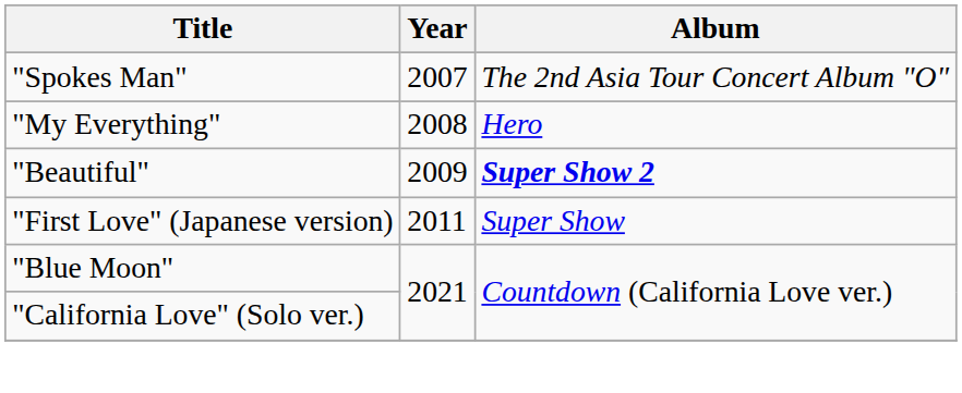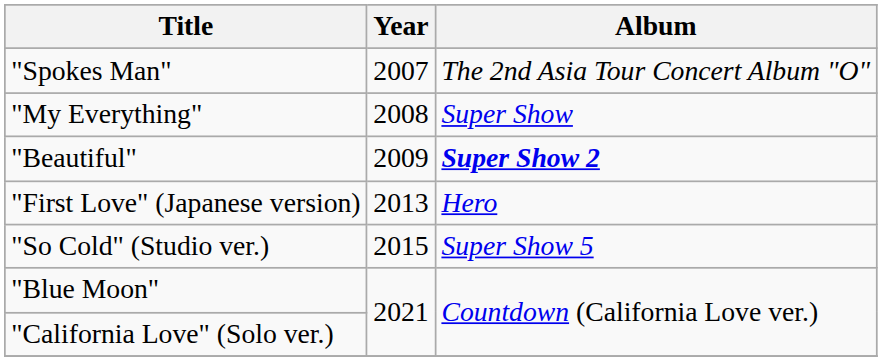 <table class="wikitable plainrowheaders">
 <tr>
 <th scope="col">Title</th>
 <th scope="col">Year</th>
 <th scope="col">Album</th>
 </tr>
 <tr>
 <td scope="row">"Spokes Man"</td>
 <td>2007</td>
 <td><em>The 2nd Asia Tour Concert Album "O"</em></td>
 </tr>
 <tr>
 <td scope="row">"My Everything"</td>
 <td>2008</td>
-<td><em><a href='#'>Hero</a></em></td>
+<td><em><a href='#'>Super Show</a></em></td>
 </tr>
 <tr>
 <td scope="row">"Beautiful"</td>
 <td>2009</td>
 <td><strong><em><a href='#'>Super Show 2</a></em></strong></td>
 </tr>
 <tr>
 <td scope="row">"First Love" (Japanese version)</td>
-<td>2011</td>
-<td><em><a href='#'>Super Show</a></em></td>
+<td>2013</td>
+<td><em><a href='#'>Hero</a></em></td>
+</tr>
+<tr>
+<td scope="row">"So Cold" (Studio ver.)</td>
+<td>2015</td>
+<td><em><a href='#'>Super Show 5</a></em></td>
 </tr>
 <tr>
 <td scope="row">"Blue Moon"</td>
 <td rowspan="2">2021</td>
 <td rowspan="2"><em><a href='#'>Countdown</a></em> (California Love ver.)</td>
 </tr>
 <tr>
 <td scope="row">"California Love" (Solo ver.)</td>
 </tr>
 <tr>
 </tr>
 </table>
